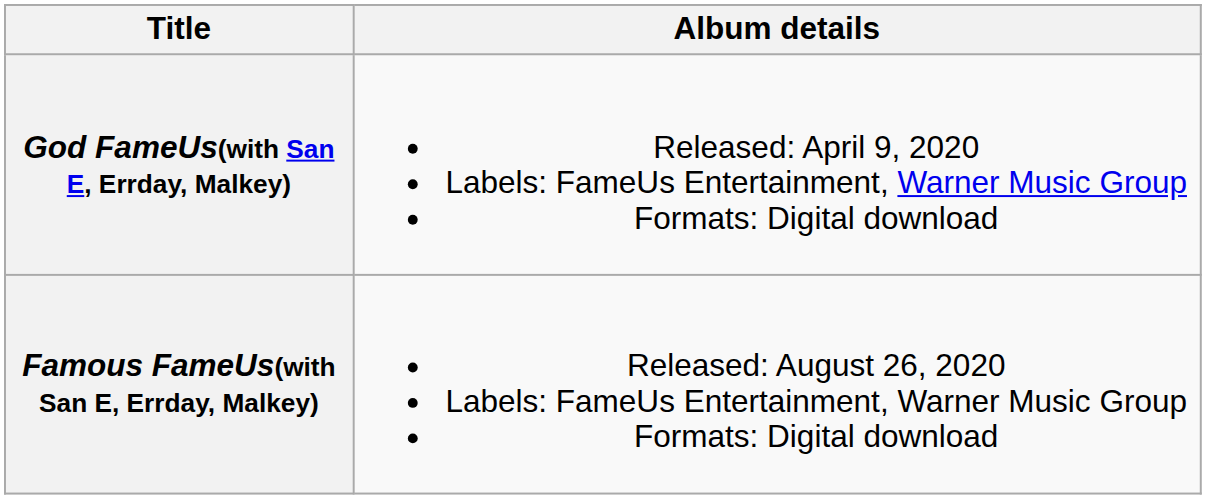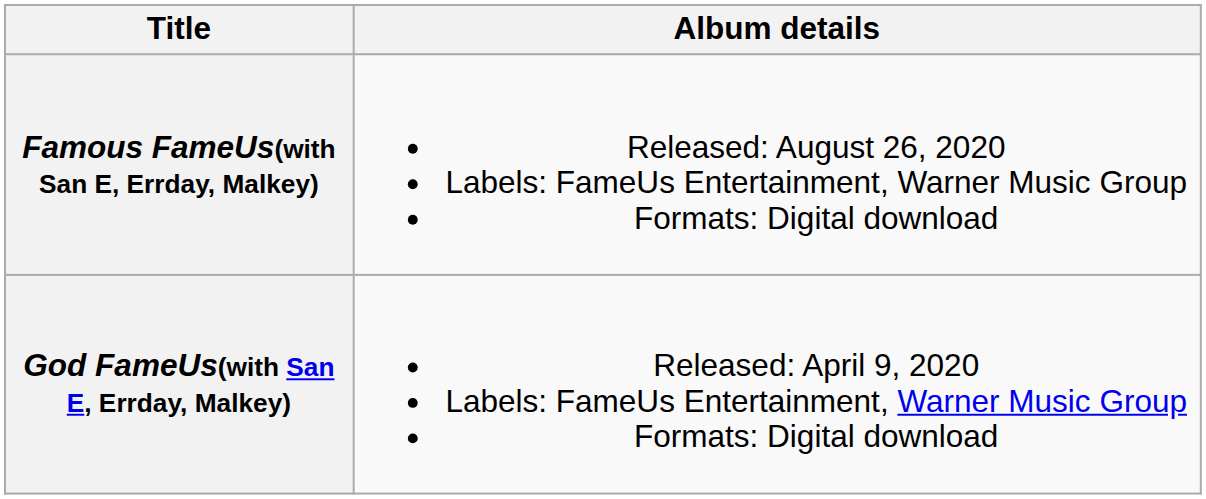 <table class="wikitable plainrowheaders" style="text-align:center;">
 <tr>
 <th scope="col" style="width:11em;">Title</th>
 <th scope="col" style="width:28em;">Album details</th>
 </tr>
 <tr>
+<th scope="row"><em>Famous FameUs</em><small>(with San E, Errday, Malkey)</small></th>
+<td><br><ul><li>Released: August 26, 2020</li><li>Labels: FameUs Entertainment, Warner Music Group</li><li>Formats: Digital download</li></ul></td>
+</tr>
+<tr>
 <th scope="row"><em>God FameUs</em><small>(with <a href='#'>San E</a>, Errday, Malkey)</small></th>
 <td><br><ul><li>Released: April 9, 2020</li><li>Labels: FameUs Entertainment, <a href='#'>Warner Music Group</a></li><li>Formats: Digital download</li></ul></td>
 </tr>
-<tr>
-<th scope="row"><em>Famous FameUs</em><small>(with San E, Errday, Malkey)</small></th>
-<td><br><ul><li>Released: August 26, 2020</li><li>Labels: FameUs Entertainment, Warner Music Group</li><li>Formats: Digital download</li></ul></td>
-</tr>
 </table>
